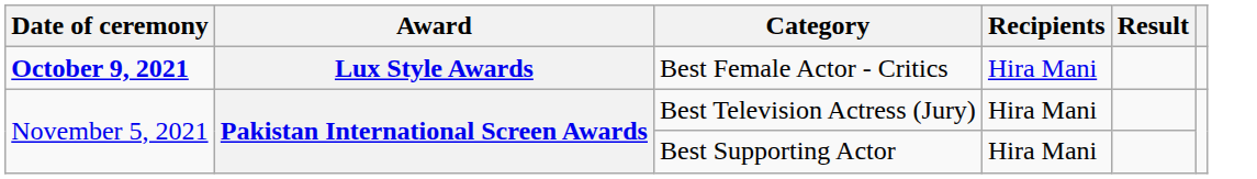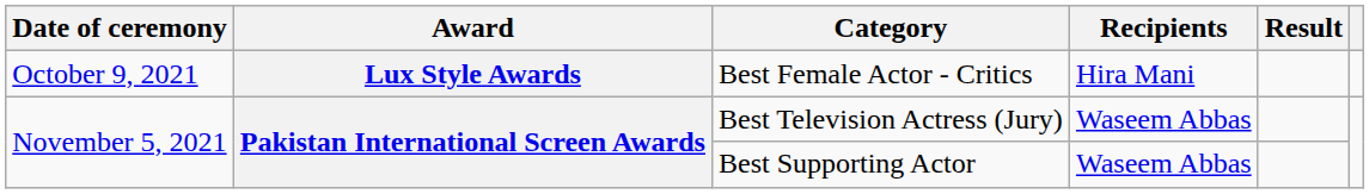 <table class="wikitable plainrowheaders sortable">
 <tr>
 <th scope="col">Date of ceremony</th>
 <th scope="col">Award</th>
 <th scope="col">Category</th>
 <th scope="col">Recipients</th>
 <th scope="col">Result</th>
 <th scope="col" class="unsortable"></th>
 </tr>
 <tr>
-<td><strong><a href='#'>October 9, 2021</a></strong></td>
+<td><a href='#'>October 9, 2021</a></td>
 <th scope="row"><a href='#'>Lux Style Awards</a></th>
 <td>Best Female Actor - Critics</td>
 <td><a href='#'>Hira Mani</a></td>
 <td></td>
 <td></td>
 </tr>
 <tr>
 <td rowspan="2" scope="row"><a href='#'>November 5, 2021</a></td>
 <th scope="row" rowspan=2><a href='#'>Pakistan International Screen Awards</a></th>
 <td>Best Television Actress (Jury)</td>
-<td>Hira Mani</td>
+<td><a href='#'>Waseem Abbas</a></td>
 <td></td>
 <td rowspan=2></td>
 </tr>
 <tr>
 <td>Best Supporting Actor</td>
-<td>Hira Mani</td>
+<td><a href='#'>Waseem Abbas</a></td>
 <td></td>
 </tr>
 </table>
